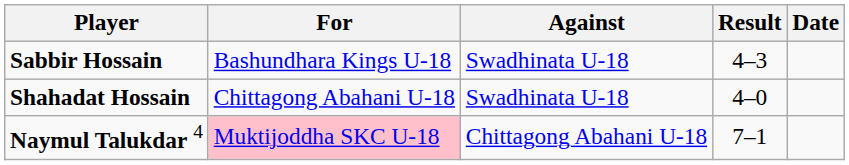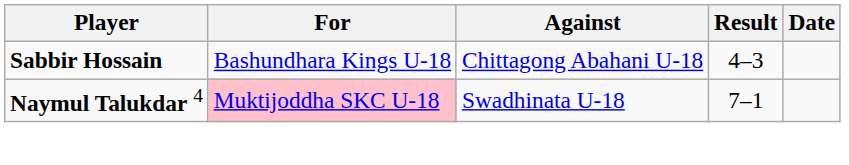 <table class="wikitable">
 <tr>
 <th>Player</th>
 <th>For</th>
 <th>Against</th>
 <th style="text-align:center">Result</th>
 <th>Date</th>
 </tr>
 <tr>
 <td> <strong>Sabbir Hossain</strong></td>
 <td><a href='#'>Bashundhara Kings U-18</a></td>
-<td><a href='#'>Swadhinata U-18</a></td>
+<td><a href='#'>Chittagong Abahani U-18</a></td>
 <td style="text-align:center;">4–3</td>
-<td></td>
-</tr>
-<tr>
-<td> <strong>Shahadat Hossain</strong></td>
-<td><a href='#'>Chittagong Abahani U-18</a></td>
-<td><a href='#'>Swadhinata U-18</a></td>
-<td style="text-align:center;">4–0</td>
 <td></td>
 </tr>
 <tr>
 <td> <strong>Naymul Talukdar</strong> <sup>4</sup></td>
 <td style="background: pink;"><a href='#'>Muktijoddha SKC U-18</a></td>
-<td><a href='#'>Chittagong Abahani U-18</a></td>
+<td><a href='#'>Swadhinata U-18</a></td>
 <td style="text-align:center;">7–1</td>
 <td></td>
 </tr>
 </table>
